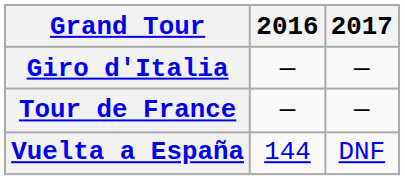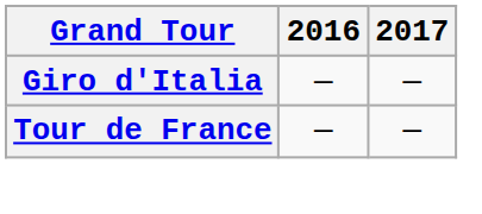 <table class="wikitable plainrowheaders">
 <tr>
 <th scope="col"><a href='#'>Grand Tour</a></th>
 <th scope="col">2016</th>
 <th scope="col">2017</th>
 </tr>
 <tr style="text-align:center;">
 <th scope="row"> <a href='#'>Giro d'Italia</a></th>
 <td>—</td>
 <td>—</td>
 </tr>
 <tr style="text-align:center;">
 <th scope="row"> <a href='#'>Tour de France</a></th>
 <td>—</td>
 <td>—</td>
 </tr>
-<tr style="text-align:center;">
-<th scope="row"> <a href='#'>Vuelta a España</a></th>
-<td><a href='#'>144</a></td>
-<td><a href='#'>DNF</a></td>
-</tr>
 </table>
